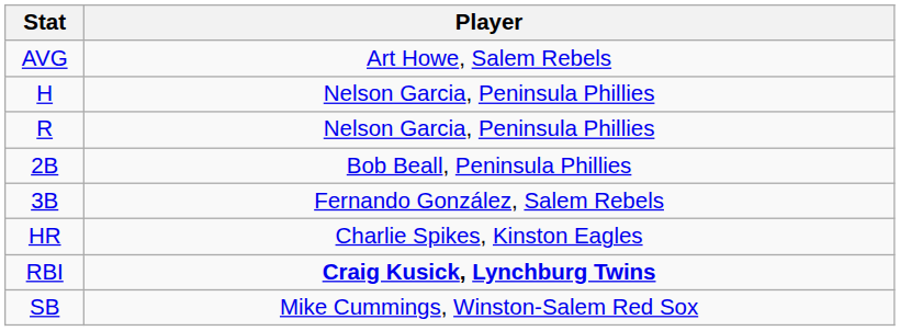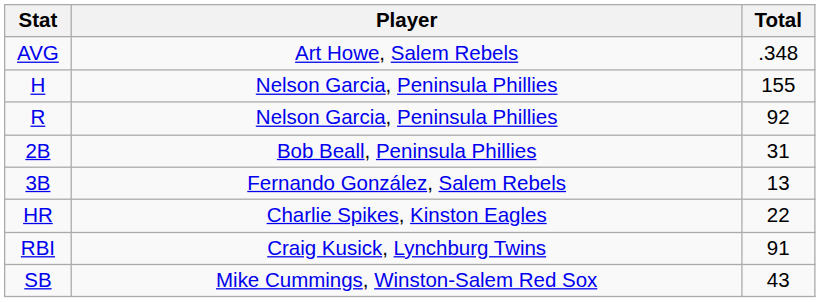 <table class="wikitable" width="40%" style="text-align:center;">
 <tr>
 <th width="5%">Stat</th>
 <th width="60%">Player</th>
+<th width="5%">Total</th>
 </tr>
 <tr>
 <td><a href='#'>AVG</a></td>
 <td><a href='#'>Art Howe</a>, <a href='#'>Salem Rebels</a></td>
+<td>.348</td>
 </tr>
 <tr>
 <td><a href='#'>H</a></td>
 <td><a href='#'>Nelson Garcia</a>, <a href='#'>Peninsula Phillies</a></td>
+<td>155</td>
 </tr>
 <tr>
 <td><a href='#'>R</a></td>
 <td><a href='#'>Nelson Garcia</a>, <a href='#'>Peninsula Phillies</a></td>
+<td>92</td>
 </tr>
 <tr>
 <td><a href='#'>2B</a></td>
 <td><a href='#'>Bob Beall</a>, <a href='#'>Peninsula Phillies</a></td>
+<td>31</td>
 </tr>
 <tr>
 <td><a href='#'>3B</a></td>
 <td><a href='#'>Fernando González</a>, <a href='#'>Salem Rebels</a></td>
+<td>13</td>
 </tr>
 <tr>
 <td><a href='#'>HR</a></td>
 <td><a href='#'>Charlie Spikes</a>, <a href='#'>Kinston Eagles</a></td>
+<td>22</td>
 </tr>
 <tr>
 <td><a href='#'>RBI</a></td>
-<td><strong><a href='#'>Craig Kusick</a>, <a href='#'>Lynchburg Twins</a></strong></td>
+<td><a href='#'>Craig Kusick</a>, <a href='#'>Lynchburg Twins</a></td>
+<td>91</td>
 </tr>
 <tr>
 <td><a href='#'>SB</a></td>
 <td><a href='#'>Mike Cummings</a>, <a href='#'>Winston-Salem Red Sox</a></td>
+<td>43</td>
 </tr>
 </table>
